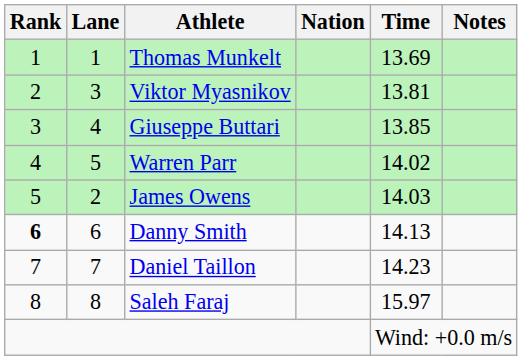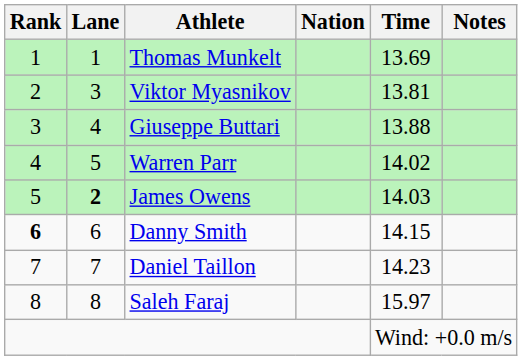 <table class="wikitable sortable" style="text-align:center">
 <tr>
 <th>Rank</th>
 <th>Lane</th>
 <th>Athlete</th>
 <th>Nation</th>
 <th>Time</th>
 <th>Notes</th>
 </tr>
 <tr style="background:#bbf3bb;">
 <td>1</td>
 <td>1</td>
 <td align=left><a href='#'>Thomas Munkelt</a></td>
 <td align=left></td>
 <td>13.69</td>
 <td></td>
 </tr>
 <tr style="background:#bbf3bb;">
 <td>2</td>
 <td>3</td>
 <td align=left><a href='#'>Viktor Myasnikov</a></td>
 <td align=left></td>
 <td>13.81</td>
 <td></td>
 </tr>
 <tr style="background:#bbf3bb;">
 <td>3</td>
 <td>4</td>
 <td align=left><a href='#'>Giuseppe Buttari</a></td>
 <td align=left></td>
-<td>13.85</td>
+<td>13.88</td>
 <td></td>
 </tr>
 <tr style="background:#bbf3bb;">
 <td>4</td>
 <td>5</td>
 <td align=left><a href='#'>Warren Parr</a></td>
 <td align=left></td>
 <td>14.02</td>
 <td></td>
 </tr>
 <tr style="background:#bbf3bb;">
 <td>5</td>
-<td>2</td>
+<td><strong>2</strong></td>
 <td align=left><a href='#'>James Owens</a></td>
 <td align=left></td>
 <td>14.03</td>
 <td></td>
 </tr>
 <tr>
 <td><strong>6</strong></td>
 <td>6</td>
 <td align=left><a href='#'>Danny Smith</a></td>
 <td align=left></td>
-<td>14.13</td>
+<td>14.15</td>
 <td></td>
 </tr>
 <tr>
 <td>7</td>
 <td>7</td>
 <td align=left><a href='#'>Daniel Taillon</a></td>
 <td align=left></td>
 <td>14.23</td>
 <td></td>
 </tr>
 <tr>
 <td>8</td>
 <td>8</td>
 <td align=left><a href='#'>Saleh Faraj</a></td>
 <td align=left></td>
 <td>15.97</td>
 <td></td>
 </tr>
 <tr class="sortbottom">
 <td colspan=4></td>
 <td colspan="2" style="text-align:left;">Wind: +0.0 m/s</td>
 </tr>
 </table>
